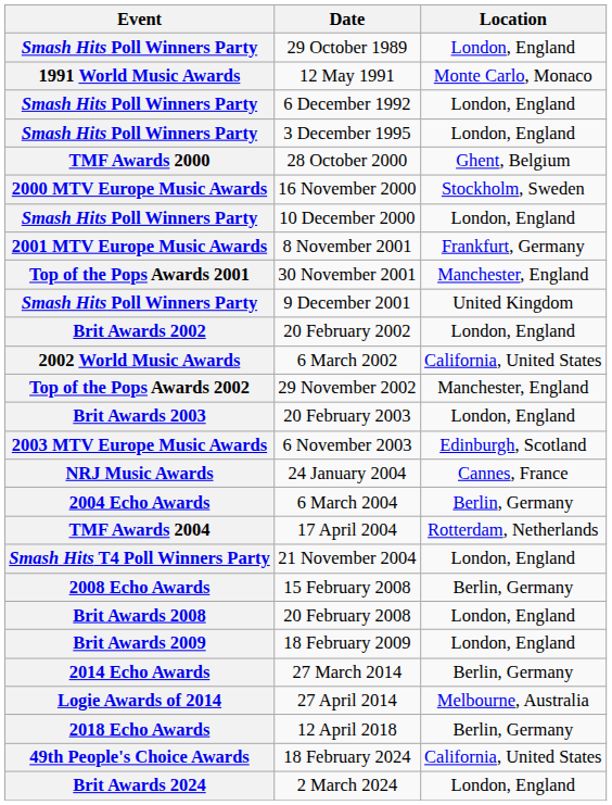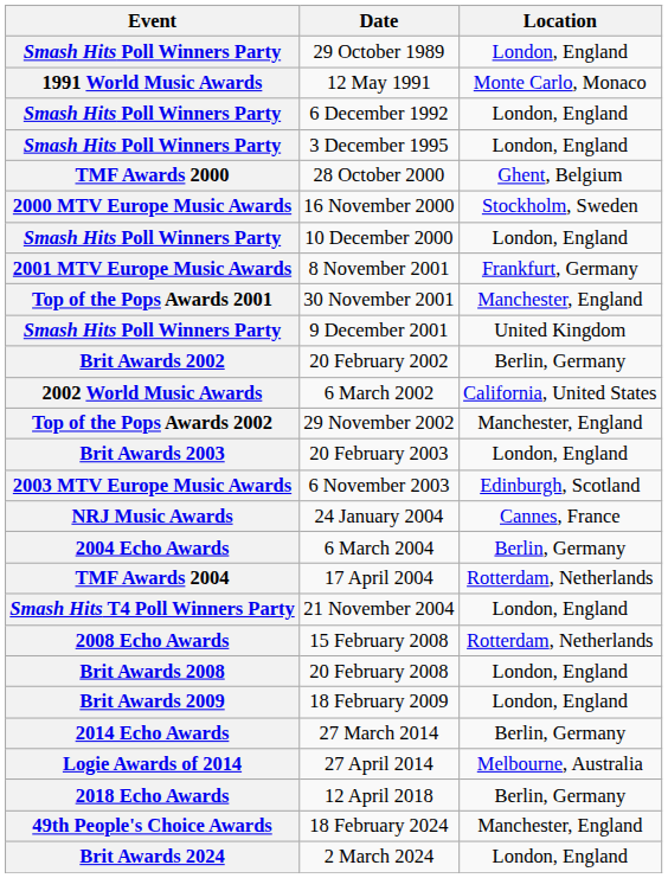 <table class="wikitable plainrowheaders sortable" style="text-align:center;">
 <tr>
 <th scope=col class="unsortable">Event</th>
 <th scope=col>Date</th>
 <th scope=col>Location</th>
 </tr>
 <tr>
 <th scope=row><a href='#'><em>Smash Hits</em> Poll Winners Party</a></th>
 <td>29 October 1989</td>
 <td><a href='#'>London</a>, England</td>
 </tr>
 <tr>
 <th scope=row>1991 <a href='#'>World Music Awards</a></th>
 <td>12 May 1991</td>
 <td><a href='#'>Monte Carlo</a>, Monaco</td>
 </tr>
 <tr>
 <th scope=row><a href='#'><em>Smash Hits</em> Poll Winners Party</a></th>
 <td>6 December 1992</td>
 <td>London, England</td>
 </tr>
 <tr>
 <th scope=row><a href='#'><em>Smash Hits</em> Poll Winners Party</a></th>
 <td>3 December 1995</td>
 <td>London, England</td>
 </tr>
 <tr>
 <th scope=row><a href='#'>TMF Awards</a> 2000</th>
 <td>28 October 2000</td>
 <td><a href='#'>Ghent</a>, Belgium</td>
 </tr>
 <tr>
 <th scope=row><a href='#'>2000 MTV Europe Music Awards</a></th>
 <td>16 November 2000</td>
 <td><a href='#'>Stockholm</a>, Sweden</td>
 </tr>
 <tr>
 <th scope=row><a href='#'><em>Smash Hits</em> Poll Winners Party</a></th>
 <td>10 December 2000</td>
 <td>London, England</td>
 </tr>
 <tr>
 <th scope=row><a href='#'>2001 MTV Europe Music Awards</a></th>
 <td>8 November 2001</td>
 <td><a href='#'>Frankfurt</a>, Germany</td>
 </tr>
 <tr>
 <th scope=row><a href='#'>Top of the Pops</a> Awards 2001</th>
 <td>30 November 2001</td>
 <td><a href='#'>Manchester</a>, England</td>
 </tr>
 <tr>
 <th scope=row><a href='#'><em>Smash Hits</em> Poll Winners Party</a></th>
 <td>9 December 2001</td>
 <td>United Kingdom</td>
 </tr>
 <tr>
 <th scope=row><a href='#'>Brit Awards 2002</a></th>
 <td>20 February 2002</td>
-<td>London, England</td>
+<td>Berlin, Germany</td>
 </tr>
 <tr>
 <th scope=row>2002 <a href='#'>World Music Awards</a></th>
 <td>6 March 2002</td>
 <td><a href='#'>California</a>, United States</td>
 </tr>
 <tr>
 <th scope=row><a href='#'>Top of the Pops</a> Awards 2002</th>
 <td>29 November 2002</td>
 <td>Manchester, England</td>
 </tr>
 <tr>
 <th scope=row><a href='#'>Brit Awards 2003</a></th>
 <td>20 February 2003</td>
 <td>London, England</td>
 </tr>
 <tr>
 <th scope=row><a href='#'>2003 MTV Europe Music Awards</a></th>
 <td>6 November 2003</td>
 <td><a href='#'>Edinburgh</a>, Scotland</td>
 </tr>
 <tr>
 <th scope=row><a href='#'>NRJ Music Awards</a></th>
 <td>24 January 2004</td>
 <td><a href='#'>Cannes</a>, France</td>
 </tr>
 <tr>
 <th scope=row><a href='#'>2004 Echo Awards</a></th>
 <td>6 March 2004</td>
 <td><a href='#'>Berlin</a>, Germany</td>
 </tr>
 <tr>
 <th scope=row><a href='#'>TMF Awards</a> 2004</th>
 <td>17 April 2004</td>
 <td><a href='#'>Rotterdam</a>, Netherlands</td>
 </tr>
 <tr>
 <th scope=row><a href='#'><em>Smash Hits</em> T4 Poll Winners Party</a></th>
 <td>21 November 2004</td>
 <td>London, England</td>
 </tr>
 <tr>
 <th scope=row><a href='#'>2008 Echo Awards</a></th>
 <td>15 February 2008</td>
-<td>Berlin, Germany</td>
+<td><a href='#'>Rotterdam</a>, Netherlands</td>
 </tr>
 <tr>
 <th scope=row><a href='#'>Brit Awards 2008</a></th>
 <td>20 February 2008</td>
 <td>London, England</td>
 </tr>
 <tr>
 <th scope=row><a href='#'>Brit Awards 2009</a></th>
 <td>18 February 2009</td>
 <td>London, England</td>
 </tr>
 <tr>
 <th scope=row><a href='#'>2014 Echo Awards</a></th>
 <td>27 March 2014</td>
 <td>Berlin, Germany</td>
 </tr>
 <tr>
 <th scope=row><a href='#'>Logie Awards of 2014</a></th>
 <td>27 April 2014</td>
 <td><a href='#'>Melbourne</a>, Australia</td>
 </tr>
 <tr>
 <th scope=row><a href='#'>2018 Echo Awards</a></th>
 <td>12 April 2018</td>
 <td>Berlin, Germany</td>
 </tr>
 <tr>
 <th scope=row><a href='#'>49th People's Choice Awards</a></th>
 <td>18 February 2024</td>
-<td><a href='#'>California</a>, United States</td>
+<td>Manchester, England</td>
 </tr>
 <tr>
 <th scope=row><a href='#'>Brit Awards 2024</a></th>
 <td>2 March 2024</td>
 <td>London, England</td>
 </tr>
 </table>
